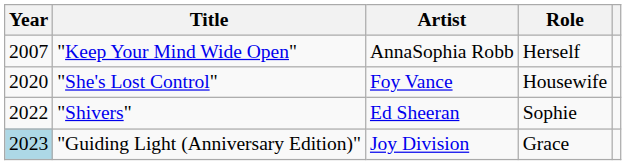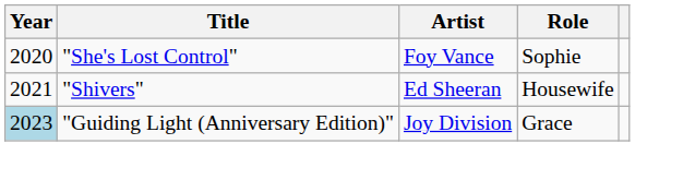 <table class="wikitable sortable">
 <tr>
 <th>Year</th>
 <th>Title</th>
 <th>Artist</th>
 <th>Role</th>
 <th class="unsortable"></th>
 </tr>
 <tr>
-<td>2007</td>
-<td>"<a href='#'>Keep Your Mind Wide Open</a>"</td>
-<td>AnnaSophia Robb</td>
-<td>Herself</td>
+<td>2020</td>
+<td>"<a href='#'>She's Lost Control</a>"</td>
+<td><a href='#'>Foy Vance</a></td>
+<td>Sophie</td>
 <td></td>
 </tr>
 <tr>
-<td>2020</td>
-<td>"<a href='#'>She's Lost Control</a>"</td>
-<td><a href='#'>Foy Vance</a></td>
-<td>Housewife</td>
-<td></td>
-</tr>
-<tr>
-<td>2022</td>
+<td>2021</td>
 <td>"<a href='#'>Shivers</a>"</td>
 <td><a href='#'>Ed Sheeran</a></td>
-<td>Sophie</td>
+<td>Housewife</td>
 <td></td>
 </tr>
 <tr>
 <td style="background: lightblue;">2023</td>
 <td>"Guiding Light (Anniversary Edition)"</td>
 <td><a href='#'>Joy Division</a></td>
 <td>Grace</td>
 <td></td>
 </tr>
 </table>
